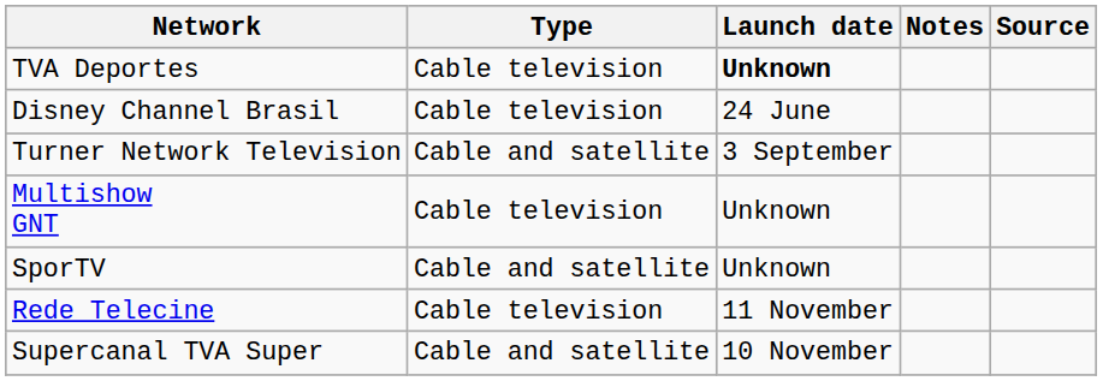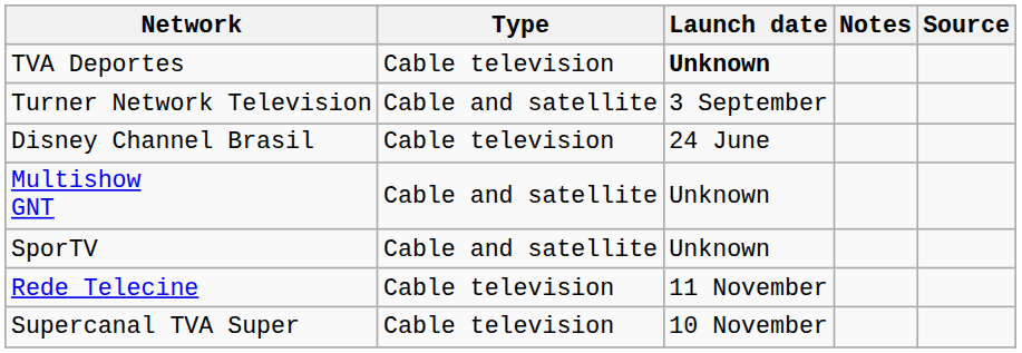 <table class="wikitable sortable">
 <tr>
 <th>Network</th>
 <th>Type</th>
 <th>Launch date</th>
 <th>Notes</th>
 <th>Source</th>
 </tr>
 <tr>
 <td>TVA Deportes</td>
 <td>Cable television</td>
 <td><strong>Unknown</strong></td>
 <td></td>
 <td></td>
 </tr>
 <tr>
+<td>Turner Network Television</td>
+<td>Cable and satellite</td>
+<td>3 September</td>
+<td></td>
+<td></td>
+</tr>
+<tr>
 <td>Disney Channel Brasil</td>
 <td>Cable television</td>
 <td>24 June</td>
 <td></td>
 <td></td>
 </tr>
 <tr>
-<td>Turner Network Television</td>
+<td><a href='#'>Multishow</a><br><a href='#'>GNT</a></td>
 <td>Cable and satellite</td>
-<td>3 September</td>
-<td></td>
-<td></td>
-</tr>
-<tr>
-<td><a href='#'>Multishow</a><br><a href='#'>GNT</a></td>
-<td>Cable television</td>
 <td>Unknown</td>
 <td></td>
 <td></td>
 </tr>
 <tr>
 <td>SporTV</td>
 <td>Cable and satellite</td>
 <td>Unknown</td>
 <td></td>
 <td></td>
 </tr>
 <tr>
 <td><a href='#'>Rede Telecine</a></td>
 <td>Cable television</td>
 <td>11 November</td>
 <td></td>
 <td></td>
 </tr>
 <tr>
 <td>Supercanal TVA Super</td>
-<td>Cable and satellite</td>
+<td>Cable television</td>
 <td>10 November</td>
 <td></td>
 <td></td>
 </tr>
 </table>
